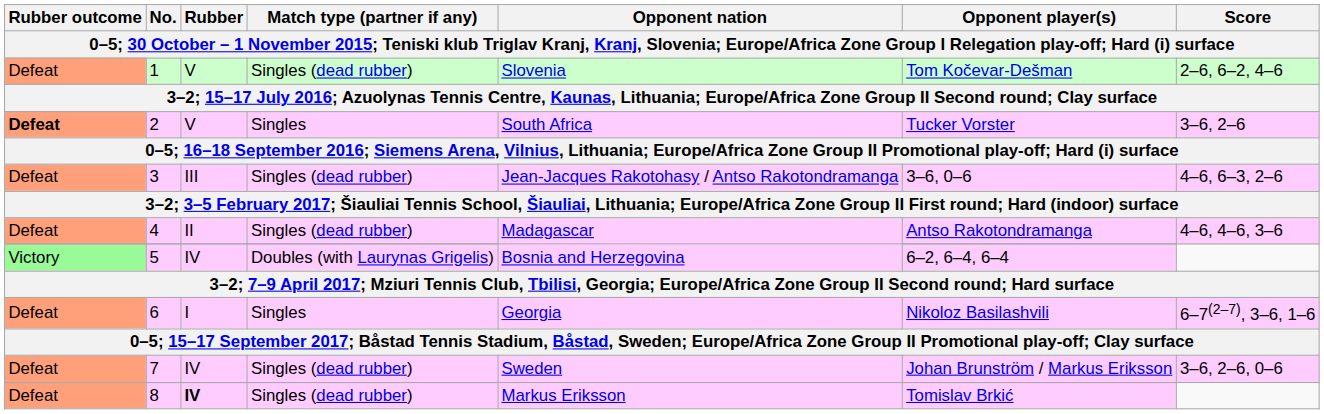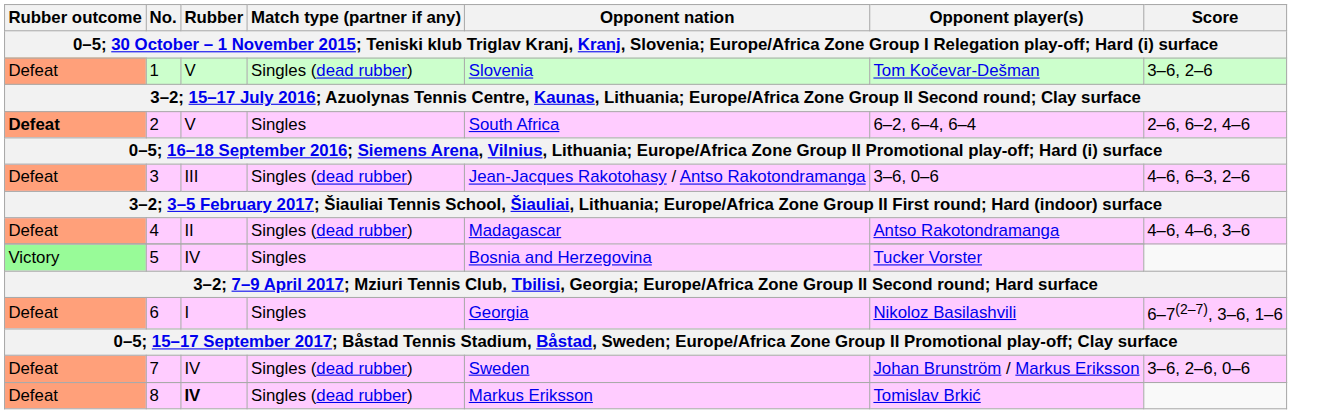 <table class=wikitable>
 <tr>
 <th>Rubber outcome</th>
 <th>No.</th>
 <th>Rubber</th>
 <th>Match type (partner if any)</th>
 <th>Opponent nation</th>
 <th>Opponent player(s)</th>
 <th>Score</th>
 </tr>
 <tr>
 <th colspan=7>0–5; <a href='#'>30 October – 1 November 2015</a>; Teniski klub Triglav Kranj, <a href='#'>Kranj</a>, Slovenia; Europe/Africa Zone Group I Relegation play-off; Hard (i) surface</th>
 </tr>
 <tr bgcolor=#CCFFCC>
 <td bgcolor=FFA07A>Defeat</td>
 <td>1</td>
 <td>V</td>
 <td>Singles (<a href='#'>dead rubber</a>)</td>
 <td> <a href='#'>Slovenia</a></td>
 <td><a href='#'>Tom Kočevar-Dešman</a></td>
-<td>2–6, 6–2, 4–6</td>
+<td>3–6, 2–6</td>
 </tr>
 <tr>
 <th colspan=7>3–2; <a href='#'>15–17 July 2016</a>; Azuolynas Tennis Centre, <a href='#'>Kaunas</a>, Lithuania; Europe/Africa Zone Group II  Second round; Clay surface</th>
 </tr>
 <tr bgcolor=#FFCCFF>
 <td bgcolor=FFA07A><strong>Defeat</strong></td>
 <td>2</td>
 <td>V</td>
 <td>Singles</td>
 <td> <a href='#'>South Africa</a></td>
-<td><a href='#'>Tucker Vorster</a></td>
-<td>3–6, 2–6</td>
+<td>6–2, 6–4, 6–4</td>
+<td>2–6, 6–2, 4–6</td>
 </tr>
 <tr>
 <th colspan=7>0–5; <a href='#'>16–18 September 2016</a>; <a href='#'>Siemens Arena</a>, <a href='#'>Vilnius</a>, Lithuania; Europe/Africa Zone Group II  Promotional play-off; Hard (i) surface</th>
 </tr>
 <tr bgcolor=#FFCCFF>
 <td bgcolor=FFA07A>Defeat</td>
 <td>3</td>
 <td>III</td>
 <td>Singles (<a href='#'>dead rubber</a>)</td>
 <td><a href='#'>Jean-Jacques Rakotohasy</a> / <a href='#'>Antso Rakotondramanga</a></td>
 <td>3–6, 0–6</td>
 <td>4–6, 6–3, 2–6</td>
 </tr>
 <tr>
 <th colspan=7>3–2; <a href='#'>3–5 February 2017</a>; Šiauliai Tennis School, <a href='#'>Šiauliai</a>, Lithuania; Europe/Africa Zone Group II First round; Hard (indoor) surface</th>
 </tr>
 <tr bgcolor=#FFCCFF>
 <td bgcolor=FFA07A>Defeat</td>
 <td>4</td>
 <td>II</td>
 <td>Singles (<a href='#'>dead rubber</a>)</td>
 <td rowspan=2> <a href='#'>Madagascar</a></td>
 <td><a href='#'>Antso Rakotondramanga</a></td>
 <td>4–6, 4–6, 3–6</td>
 </tr>
 <tr>
 </tr>
 <tr bgcolor=#FFCCFF>
 <td bgcolor=98FB98>Victory</td>
 <td>5</td>
 <td>IV</td>
-<td>Doubles (with <a href='#'>Laurynas Grigelis</a>)</td>
+<td>Singles</td>
 <td> <a href='#'>Bosnia and Herzegovina</a></td>
-<td>6–2, 6–4, 6–4</td>
+<td><a href='#'>Tucker Vorster</a></td>
 </tr>
 <tr>
 <th colspan=7>3–2; <a href='#'>7–9 April 2017</a>; Mziuri Tennis Club, <a href='#'>Tbilisi</a>, Georgia; Europe/Africa Zone Group II Second round; Hard surface</th>
 </tr>
 <tr bgcolor=#FFCCFF>
 <td bgcolor=FFA07A>Defeat</td>
 <td>6</td>
 <td>I</td>
 <td>Singles</td>
 <td> <a href='#'>Georgia</a></td>
 <td><a href='#'>Nikoloz Basilashvili</a></td>
 <td>6–7<sup>(2–7)</sup>, 3–6, 1–6</td>
 </tr>
 <tr>
 <th colspan=7>0–5; <a href='#'>15–17 September 2017</a>; Båstad Tennis Stadium, <a href='#'>Båstad</a>, Sweden; Europe/Africa Zone Group II Promotional play-off; Clay surface</th>
 </tr>
 <tr bgcolor=#FFCCFF>
 <td bgcolor=FFA07A>Defeat</td>
 <td>7</td>
 <td>IV</td>
 <td>Singles (<a href='#'>dead rubber</a>)</td>
 <td rowspan=2> <a href='#'>Sweden</a></td>
 <td><a href='#'>Johan Brunström</a> / <a href='#'>Markus Eriksson</a></td>
 <td>3–6, 2–6, 0–6</td>
 </tr>
 <tr>
 </tr>
 <tr bgcolor=#FFCCFF>
 <td bgcolor=FFA07A>Defeat</td>
 <td>8</td>
 <td><strong>IV</strong></td>
 <td>Singles (<a href='#'>dead rubber</a>)</td>
 <td><a href='#'>Markus Eriksson</a></td>
 <td><a href='#'>Tomislav Brkić</a></td>
 </tr>
 </table>
